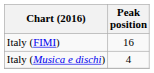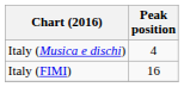 <table class="wikitable sortable">
 <tr>
 <th align="left">Chart (2016)</th>
 <th align="left">Peak<br>position</th>
 </tr>
 <tr>
+<td align="left">Italy (<em><a href='#'>Musica e dischi</a></em>)</td>
+<td align="center">4</td>
+</tr>
+<tr>
 <td align="left">Italy (<a href='#'>FIMI</a>)</td>
 <td align="center">16</td>
 </tr>
 <tr>
-<td align="left">Italy (<em><a href='#'>Musica e dischi</a></em>)</td>
-<td align="center">4</td>
-</tr>
-<tr>
 </tr>
 </table>
